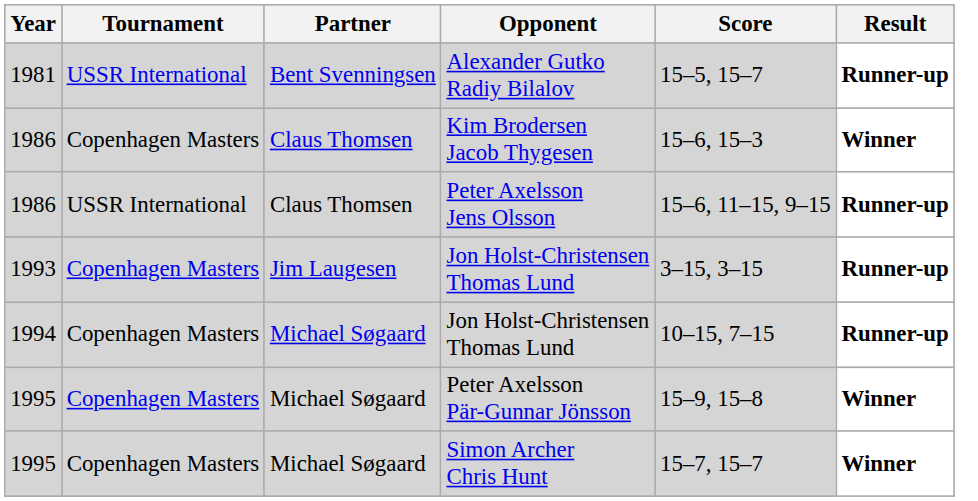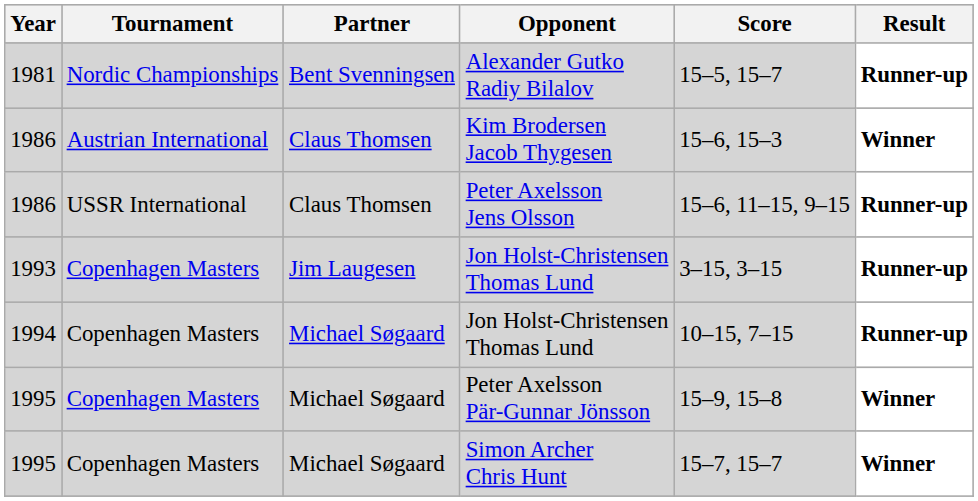 <table class="sortable wikitable" style="font-size: 90%;">
 <tr>
 <th>Year</th>
 <th>Tournament</th>
 <th>Partner</th>
 <th>Opponent</th>
 <th>Score</th>
 <th>Result</th>
 </tr>
 <tr style="background:#D5D5D5">
 <td align="center">1981</td>
-<td><a href='#'>USSR International</a></td>
+<td><a href='#'>Nordic Championships</a></td>
 <td> <a href='#'>Bent Svenningsen</a></td>
 <td> <a href='#'>Alexander Gutko</a><br> <a href='#'>Radiy Bilalov</a></td>
 <td>15–5, 15–7</td>
 <td style="text-align:left; background:white"> <strong>Runner-up</strong></td>
 </tr>
 <tr style="background:#D5D5D5">
 <td align="center">1986</td>
-<td>Copenhagen Masters</td>
+<td><a href='#'>Austrian International</a></td>
 <td> <a href='#'>Claus Thomsen</a></td>
 <td> <a href='#'>Kim Brodersen</a><br> <a href='#'>Jacob Thygesen</a></td>
 <td>15–6, 15–3</td>
 <td style="text-align:left; background:white"> <strong>Winner</strong></td>
 </tr>
 <tr style="background:#D5D5D5">
 <td align="center">1986</td>
 <td>USSR International</td>
 <td> Claus Thomsen</td>
 <td> <a href='#'>Peter Axelsson</a><br> <a href='#'>Jens Olsson</a></td>
 <td>15–6, 11–15, 9–15</td>
 <td style="text-align:left; background:white"> <strong>Runner-up</strong></td>
 </tr>
 <tr style="background:#D5D5D5">
 <td align="center">1993</td>
 <td><a href='#'>Copenhagen Masters</a></td>
 <td> <a href='#'>Jim Laugesen</a></td>
 <td> <a href='#'>Jon Holst-Christensen</a><br> <a href='#'>Thomas Lund</a></td>
 <td>3–15, 3–15</td>
 <td style="text-align:left; background:white"> <strong>Runner-up</strong></td>
 </tr>
 <tr style="background:#D5D5D5">
 <td align="center">1994</td>
 <td>Copenhagen Masters</td>
 <td> <a href='#'>Michael Søgaard</a></td>
 <td> Jon Holst-Christensen<br> Thomas Lund</td>
 <td>10–15, 7–15</td>
 <td style="text-align:left; background:white"> <strong>Runner-up</strong></td>
 </tr>
 <tr style="background:#D5D5D5">
 <td align="center">1995</td>
 <td><a href='#'>Copenhagen Masters</a></td>
 <td> Michael Søgaard</td>
 <td> Peter Axelsson<br> <a href='#'>Pär-Gunnar Jönsson</a></td>
 <td>15–9, 15–8</td>
 <td style="text-align:left; background:white"> <strong>Winner</strong></td>
 </tr>
 <tr style="background:#D5D5D5">
 <td align="center">1995</td>
 <td>Copenhagen Masters</td>
 <td> Michael Søgaard</td>
 <td> <a href='#'>Simon Archer</a><br> <a href='#'>Chris Hunt</a></td>
 <td>15–7, 15–7</td>
 <td style="text-align:left; background:white"> <strong>Winner</strong></td>
 </tr>
 </table>
